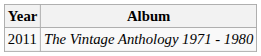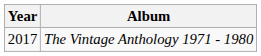 <table class="wikitable">
 <tr>
 <th>Year</th>
 <th>Album</th>
 </tr>
 <tr>
-<td>2011</td>
+<td>2017</td>
 <td><em>The Vintage Anthology 1971 - 1980</em></td>
 </tr>
 </table>
